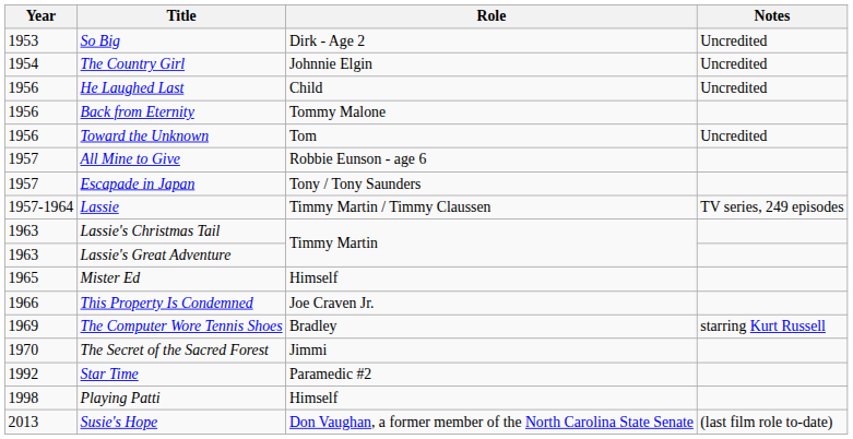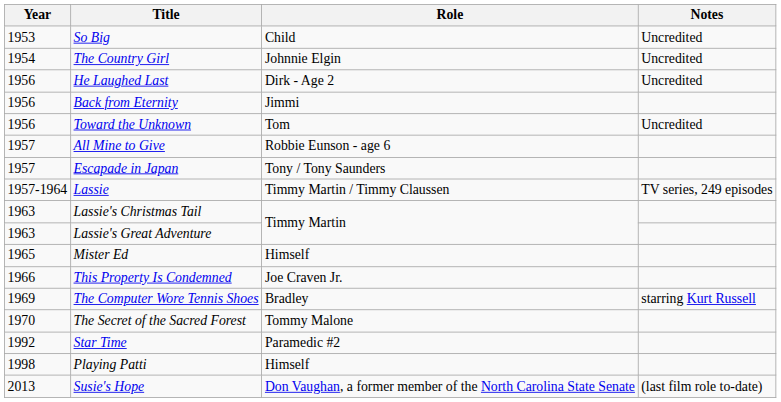 <table class="wikitable sortable">
 <tr>
 <th>Year</th>
 <th>Title</th>
 <th>Role</th>
 <th>Notes</th>
 </tr>
 <tr>
 <td>1953</td>
 <td><em><a href='#'>So Big</a></em></td>
-<td>Dirk - Age 2</td>
+<td>Child</td>
 <td>Uncredited</td>
 </tr>
 <tr>
 <td>1954</td>
 <td><em><a href='#'>The Country Girl</a></em></td>
 <td>Johnnie Elgin</td>
 <td>Uncredited</td>
 </tr>
 <tr>
 <td>1956</td>
 <td><em><a href='#'>He Laughed Last</a></em></td>
-<td>Child</td>
+<td>Dirk - Age 2</td>
 <td>Uncredited</td>
 </tr>
 <tr>
 <td>1956</td>
 <td><em><a href='#'>Back from Eternity</a></em></td>
-<td>Tommy Malone</td>
+<td>Jimmi</td>
 <td></td>
 </tr>
 <tr>
 <td>1956</td>
 <td><em><a href='#'>Toward the Unknown</a></em></td>
 <td>Tom</td>
 <td>Uncredited</td>
 </tr>
 <tr>
 <td>1957</td>
 <td><em><a href='#'>All Mine to Give</a></em></td>
 <td>Robbie Eunson - age 6</td>
 <td></td>
 </tr>
 <tr>
 <td>1957</td>
 <td><em><a href='#'>Escapade in Japan</a></em></td>
 <td>Tony / Tony Saunders</td>
 <td></td>
 </tr>
 <tr>
 <td>1957-1964</td>
 <td><em><a href='#'>Lassie</a></em></td>
 <td>Timmy Martin / Timmy Claussen</td>
 <td>TV series, 249 episodes</td>
 </tr>
 <tr>
 <td>1963</td>
 <td><em>Lassie's Christmas Tail</em></td>
 <td rowspan="2">Timmy Martin</td>
 <td></td>
 </tr>
 <tr>
 <td>1963</td>
 <td><em>Lassie's Great Adventure</em></td>
 <td></td>
 </tr>
 <tr>
 <td>1965</td>
 <td><em>Mister Ed</em></td>
 <td>Himself</td>
 <td></td>
 </tr>
 <tr>
 <td>1966</td>
 <td><em><a href='#'>This Property Is Condemned</a></em></td>
 <td>Joe Craven Jr.</td>
 <td></td>
 </tr>
 <tr>
 <td>1969</td>
 <td><em><a href='#'>The Computer Wore Tennis Shoes</a></em></td>
 <td>Bradley</td>
 <td>starring <a href='#'>Kurt Russell</a></td>
 </tr>
 <tr>
 <td>1970</td>
 <td><em>The Secret of the Sacred Forest</em></td>
-<td>Jimmi</td>
+<td>Tommy Malone</td>
 <td></td>
 </tr>
 <tr>
 <td>1992</td>
 <td><em><a href='#'>Star Time</a></em></td>
 <td>Paramedic #2</td>
 <td></td>
 </tr>
 <tr>
 <td>1998</td>
 <td><em>Playing Patti</em></td>
 <td>Himself</td>
 <td></td>
 </tr>
 <tr>
 <td>2013</td>
 <td><em><a href='#'>Susie's Hope</a></em></td>
 <td><a href='#'>Don Vaughan</a>, a former member of the <a href='#'>North Carolina State Senate</a></td>
 <td>(last film role to-date)</td>
 </tr>
 </table>
